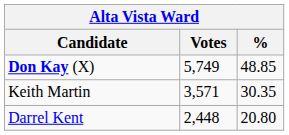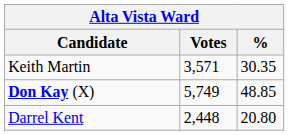 <table class="wikitable">
 <tr>
 <th colspan="3"><a href='#'>Alta Vista Ward</a></th>
 </tr>
 <tr>
 <th style="width: 170px">Candidate</th>
 <th style="width: 50px">Votes</th>
 <th style="width: 40px">%</th>
 </tr>
 <tr>
+<td>Keith Martin</td>
+<td>3,571</td>
+<td>30.35</td>
+</tr>
+<tr>
 <td><strong><a href='#'>Don Kay</a></strong> (X)</td>
 <td>5,749</td>
 <td>48.85</td>
-</tr>
-<tr>
-<td>Keith Martin</td>
-<td>3,571</td>
-<td>30.35</td>
 </tr>
 <tr>
 <td><a href='#'>Darrel Kent</a></td>
 <td>2,448</td>
 <td>20.80</td>
 </tr>
 </table>
